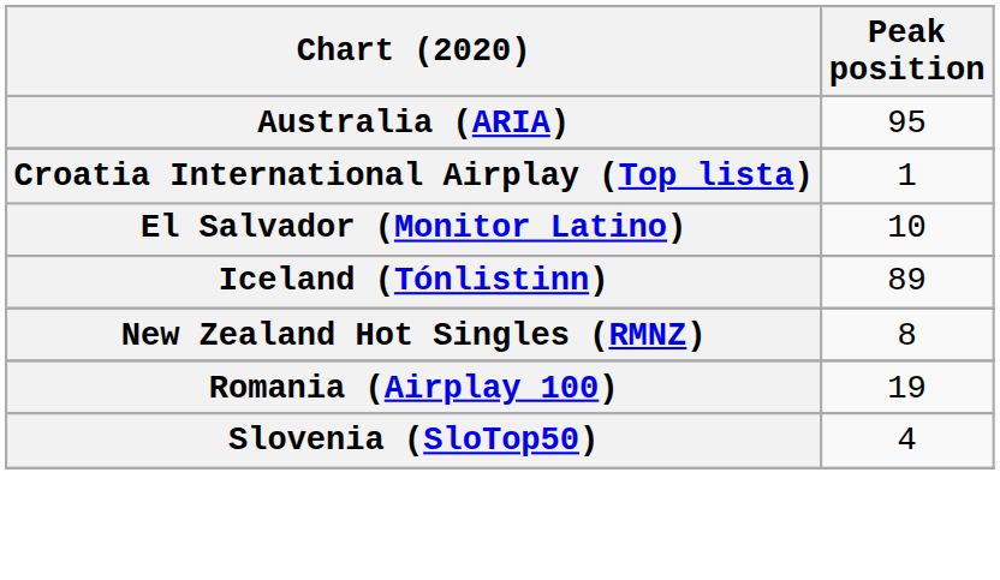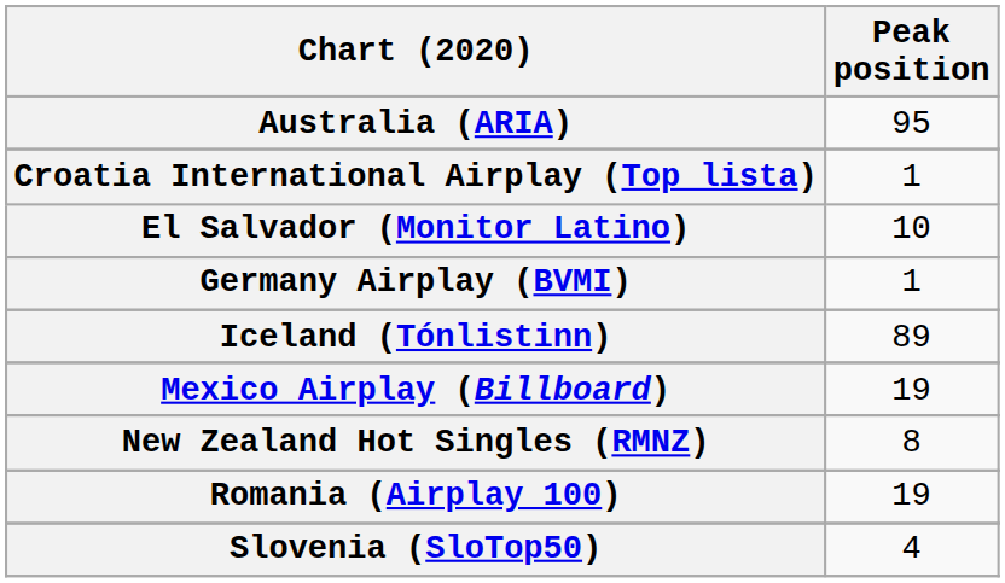 <table class="wikitable sortable plainrowheaders" style="text-align:center">
 <tr>
 <th scope="col">Chart (2020)</th>
 <th scope="col">Peak<br>position</th>
 </tr>
 <tr>
 <th scope="row">Australia (<a href='#'>ARIA</a>)</th>
 <td>95</td>
 </tr>
 <tr>
 </tr>
 <tr>
 </tr>
 <tr>
 </tr>
 <tr>
 </tr>
 <tr>
 </tr>
 <tr>
 </tr>
 <tr>
 </tr>
 <tr>
 <th scope="row">Croatia International Airplay (<a href='#'>Top lista</a>)</th>
 <td>1</td>
 </tr>
 <tr>
 <th scope="row">El Salvador (<a href='#'>Monitor Latino</a>)</th>
 <td>10</td>
 </tr>
 <tr>
 </tr>
 <tr>
 </tr>
 <tr>
+<th scope="row">Germany Airplay (<a href='#'>BVMI</a>)</th>
+<td>1</td>
+</tr>
+<tr>
 </tr>
 <tr>
 </tr>
 <tr>
 </tr>
 <tr>
 <th scope="row">Iceland (<a href='#'>Tónlistinn</a>)</th>
 <td>89</td>
 </tr>
 <tr>
+</tr>
+<tr>
+<th scope="row"><a href='#'>Mexico Airplay</a> (<em><a href='#'>Billboard</a></em>)</th>
+<td>19</td>
 </tr>
 <tr>
 </tr>
 <tr>
 </tr>
 <tr>
 <th scope="row">New Zealand Hot Singles (<a href='#'>RMNZ</a>)</th>
 <td>8</td>
 </tr>
 <tr>
 </tr>
 <tr>
 </tr>
 <tr>
 <th scope="row">Romania (<a href='#'>Airplay 100</a>)</th>
 <td>19</td>
 </tr>
 <tr>
 </tr>
 <tr>
 </tr>
 <tr>
 </tr>
 <tr>
 <th scope="row">Slovenia (<a href='#'>SloTop50</a>)</th>
 <td>4</td>
 </tr>
 <tr>
 </tr>
 <tr>
 </tr>
 <tr>
 </tr>
 <tr>
 </tr>
 <tr>
 </tr>
 <tr>
 </tr>
 </table>
